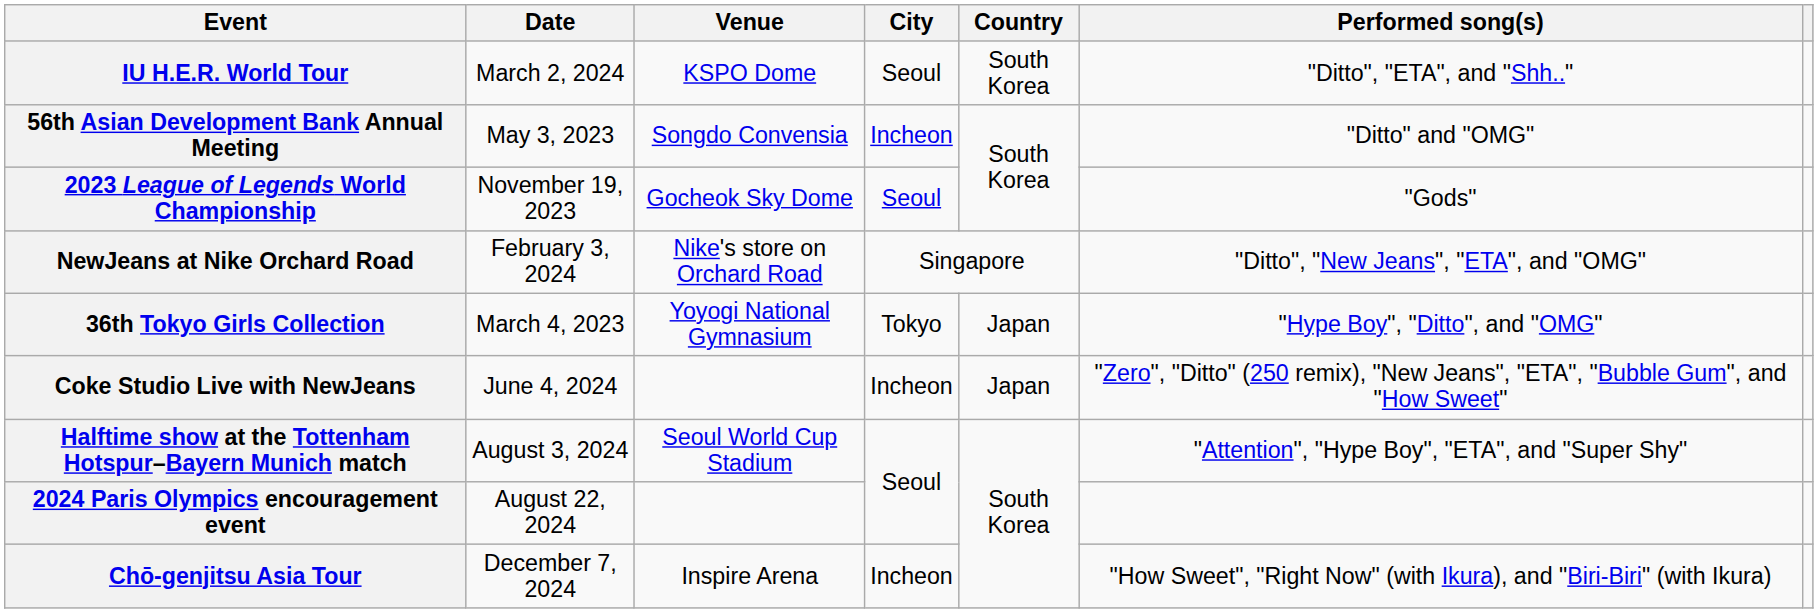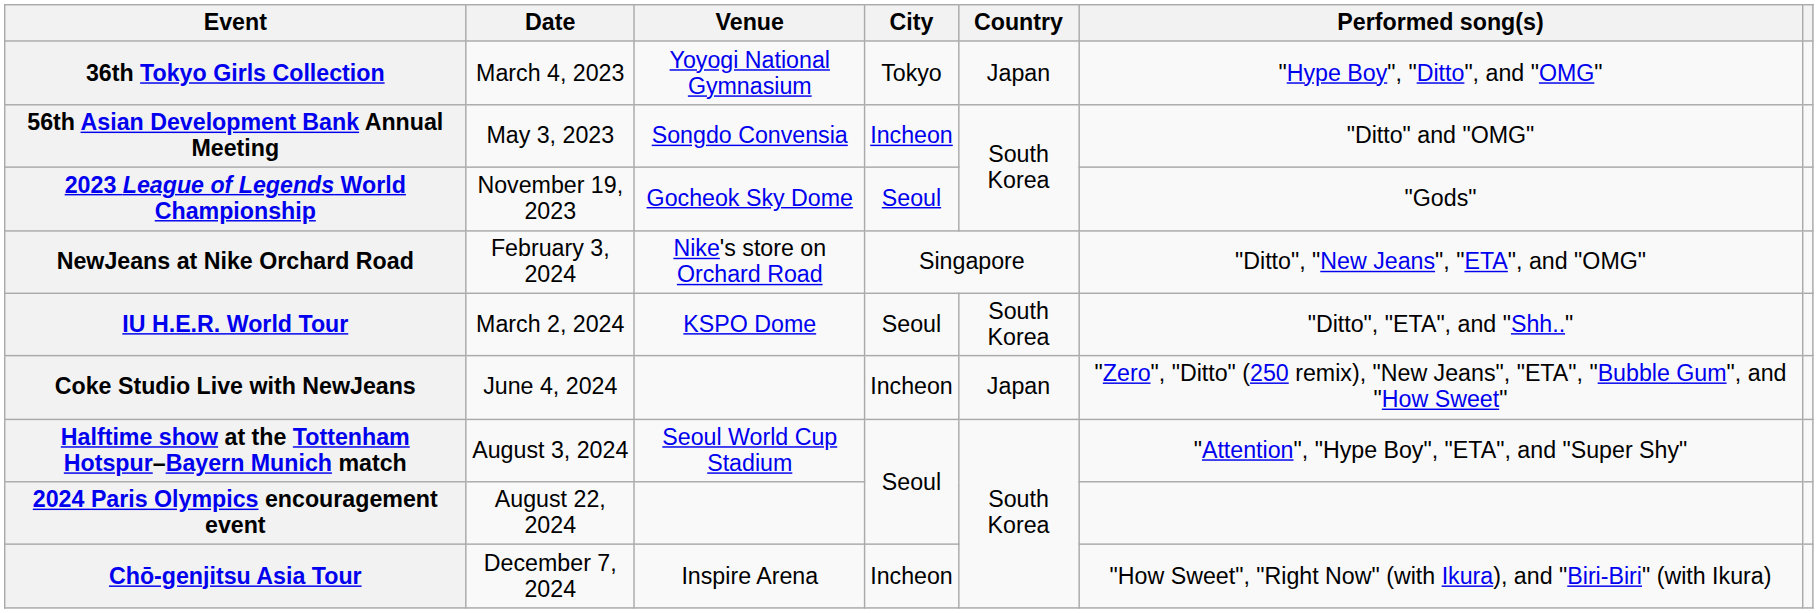 <table class="wikitable sortable plainrowheaders" style="text-align:center;">
 <tr>
 <th scope="col">Event</th>
 <th scope="col">Date</th>
 <th scope="col">Venue</th>
 <th scope="col">City</th>
 <th scope="col">Country</th>
 <th scope="col" style="width:40%">Performed song(s)</th>
 <th scope="col" class="unsortable"></th>
 </tr>
 <tr>
-<th scope="row"><a href='#'>IU H.E.R. World Tour</a></th>
-<td>March 2, 2024</td>
-<td><a href='#'>KSPO Dome</a></td>
-<td>Seoul</td>
-<td>South Korea</td>
-<td>"Ditto", "ETA", and "<a href='#'>Shh..</a>"</td>
+<th scope="row">36th <a href='#'>Tokyo Girls Collection</a></th>
+<td>March 4, 2023</td>
+<td><a href='#'>Yoyogi National Gymnasium</a></td>
+<td>Tokyo</td>
+<td>Japan</td>
+<td>"<a href='#'>Hype Boy</a>", "<a href='#'>Ditto</a>", and "<a href='#'>OMG</a>"</td>
 <td></td>
 </tr>
 <tr>
 <th scope="row">56th <a href='#'>Asian Development Bank</a> Annual Meeting</th>
 <td>May 3, 2023</td>
 <td><a href='#'>Songdo Convensia</a></td>
 <td><a href='#'>Incheon</a></td>
 <td rowspan="2">South Korea</td>
 <td>"Ditto" and "OMG"</td>
 <td></td>
 </tr>
 <tr>
 <th scope="row"><a href='#'>2023 <em>League of Legends</em> World Championship</a></th>
 <td>November 19, 2023</td>
 <td><a href='#'>Gocheok Sky Dome</a></td>
 <td><a href='#'>Seoul</a></td>
 <td>"Gods"</td>
 <td></td>
 </tr>
 <tr>
 <th scope="row">NewJeans at Nike Orchard Road</th>
 <td>February 3, 2024</td>
 <td><a href='#'>Nike</a>'s store on <a href='#'>Orchard Road</a></td>
 <td colspan="2">Singapore</td>
 <td>"Ditto", "<a href='#'>New Jeans</a>", "<a href='#'>ETA</a>", and "OMG"</td>
 <td></td>
 </tr>
 <tr>
-<th scope="row">36th <a href='#'>Tokyo Girls Collection</a></th>
-<td>March 4, 2023</td>
-<td><a href='#'>Yoyogi National Gymnasium</a></td>
-<td>Tokyo</td>
-<td>Japan</td>
-<td>"<a href='#'>Hype Boy</a>", "<a href='#'>Ditto</a>", and "<a href='#'>OMG</a>"</td>
+<th scope="row"><a href='#'>IU H.E.R. World Tour</a></th>
+<td>March 2, 2024</td>
+<td><a href='#'>KSPO Dome</a></td>
+<td>Seoul</td>
+<td>South Korea</td>
+<td>"Ditto", "ETA", and "<a href='#'>Shh..</a>"</td>
 <td></td>
 </tr>
 <tr>
 <th scope="row">Coke Studio Live with NewJeans</th>
 <td>June 4, 2024</td>
 <td></td>
 <td>Incheon</td>
 <td>Japan</td>
 <td>"<a href='#'>Zero</a>", "Ditto" (<a href='#'>250</a> remix), "New Jeans", "ETA", "<a href='#'>Bubble Gum</a>", and "<a href='#'>How Sweet</a>"</td>
 <td></td>
 </tr>
 <tr>
 <th scope="row"><a href='#'>Halftime show</a> at the <a href='#'>Tottenham Hotspur</a>–<a href='#'>Bayern Munich</a> match</th>
 <td>August 3, 2024</td>
 <td><a href='#'>Seoul World Cup Stadium</a></td>
 <td rowspan="2">Seoul</td>
 <td rowspan="3">South Korea</td>
 <td>"<a href='#'>Attention</a>", "Hype Boy", "ETA", and "Super Shy"</td>
 <td></td>
 </tr>
 <tr>
 <th scope="row"><a href='#'>2024 Paris Olympics</a> encouragement event</th>
 <td>August 22, 2024</td>
 <td></td>
 <td></td>
 <td></td>
 </tr>
 <tr>
 <th scope="row"><a href='#'>Chō-genjitsu Asia Tour</a></th>
 <td>December 7, 2024</td>
 <td>Inspire Arena</td>
 <td>Incheon</td>
 <td>"How Sweet", "Right Now" (with <a href='#'>Ikura</a>), and "<a href='#'>Biri-Biri</a>" (with Ikura)</td>
 <td></td>
 </tr>
 </table>
